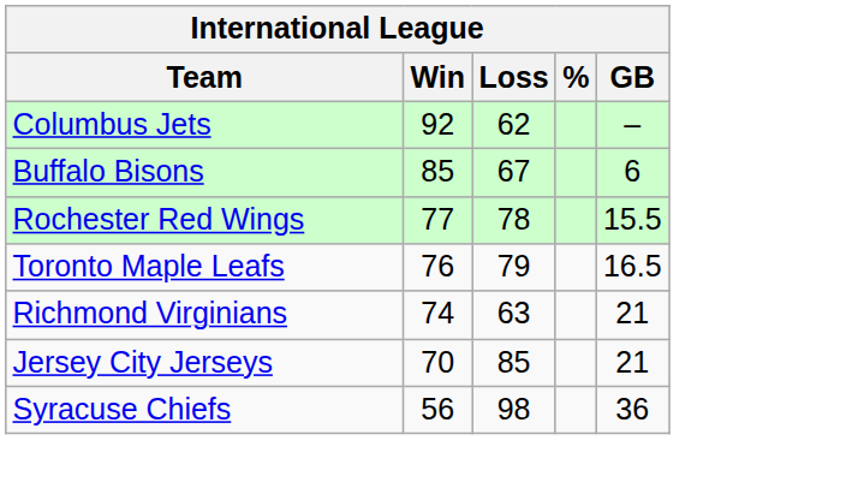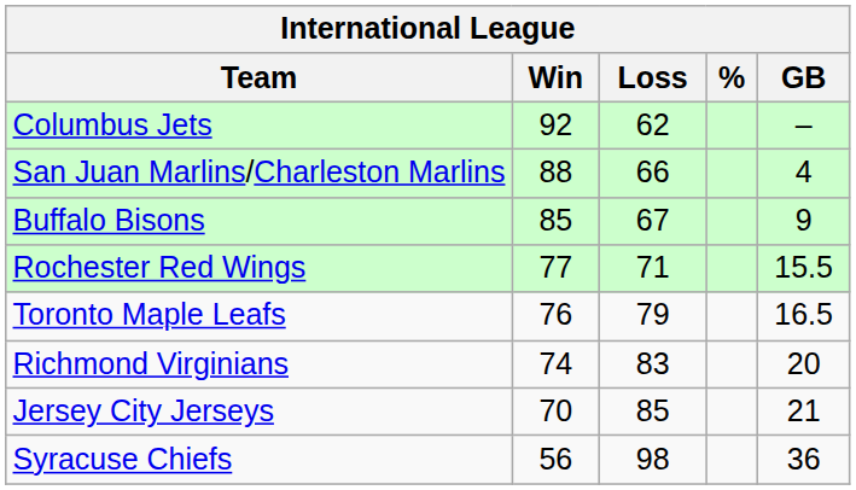 <table class="wikitable">
 <tr>
 <th colspan="5">International League</th>
 </tr>
 <tr>
 <th width="60%">Team</th>
 <th>Win</th>
 <th>Loss</th>
 <th>%</th>
 <th>GB</th>
 </tr>
 <tr align=center bgcolor=ccffcc>
 <td align=left><a href='#'>Columbus Jets</a></td>
 <td>92</td>
 <td>62</td>
 <td></td>
 <td>–</td>
 </tr>
 <tr align=center bgcolor=ccffcc>
+<td align=left><a href='#'>San Juan Marlins</a>/<a href='#'>Charleston Marlins</a></td>
+<td>88</td>
+<td>66</td>
+<td></td>
+<td>4</td>
+</tr>
+<tr align=center bgcolor=ccffcc>
 <td align=left><a href='#'>Buffalo Bisons</a></td>
 <td>85</td>
 <td>67</td>
 <td></td>
-<td>6</td>
+<td>9</td>
 </tr>
 <tr align=center bgcolor=ccffcc>
 <td align=left><a href='#'>Rochester Red Wings</a></td>
 <td>77</td>
-<td>78</td>
+<td>71</td>
 <td></td>
 <td>15.5</td>
 </tr>
 <tr align=center>
 <td align=left><a href='#'>Toronto Maple Leafs</a></td>
 <td>76</td>
 <td>79</td>
 <td></td>
 <td>16.5</td>
 </tr>
 <tr align=center>
 <td align=left><a href='#'>Richmond Virginians</a></td>
 <td>74</td>
-<td>63</td>
+<td>83</td>
 <td></td>
-<td>21</td>
+<td>20</td>
 </tr>
 <tr align=center>
 <td align=left><a href='#'>Jersey City Jerseys</a></td>
 <td>70</td>
 <td>85</td>
 <td></td>
 <td>21</td>
 </tr>
 <tr align=center>
 <td align=left><a href='#'>Syracuse Chiefs</a></td>
 <td>56</td>
 <td>98</td>
 <td></td>
 <td>36</td>
 </tr>
 </table>
